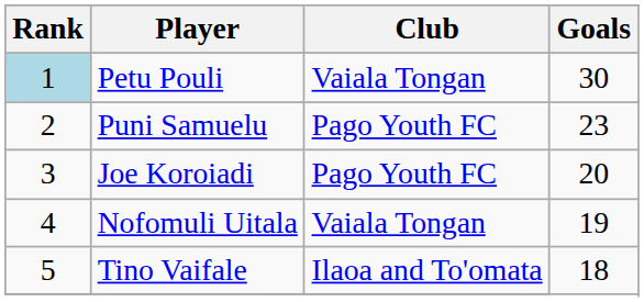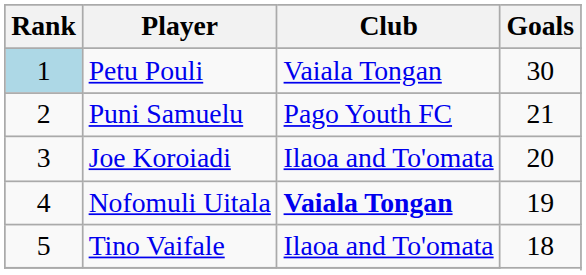 <table class="wikitable" style="text-align:center">
 <tr>
 <th>Rank</th>
 <th>Player</th>
 <th>Club</th>
 <th>Goals</th>
 </tr>
 <tr>
 <td style="background: lightblue;">1</td>
 <td align="left"> <a href='#'>Petu Pouli</a></td>
 <td align="left"><a href='#'>Vaiala Tongan</a></td>
 <td>30</td>
 </tr>
 <tr>
 <td>2</td>
 <td align="left"> <a href='#'>Puni Samuelu</a></td>
 <td align="left"><a href='#'>Pago Youth FC</a></td>
-<td>23</td>
+<td>21</td>
 </tr>
 <tr>
 <td>3</td>
 <td align="left"> <a href='#'>Joe Koroiadi</a></td>
-<td align="left"><a href='#'>Pago Youth FC</a></td>
+<td align="left"><a href='#'>Ilaoa and To'omata</a></td>
 <td>20</td>
 </tr>
 <tr>
 <td>4</td>
 <td align="left"> <a href='#'>Nofomuli Uitala</a></td>
-<td align="left"><a href='#'>Vaiala Tongan</a></td>
+<td align="left"><strong><a href='#'>Vaiala Tongan</a></strong></td>
 <td>19</td>
 </tr>
 <tr>
 <td>5</td>
 <td align="left"> <a href='#'>Tino Vaifale</a></td>
 <td align="left"><a href='#'>Ilaoa and To'omata</a></td>
 <td rowspan="4">18</td>
 </tr>
 <tr>
 </tr>
 </table>
